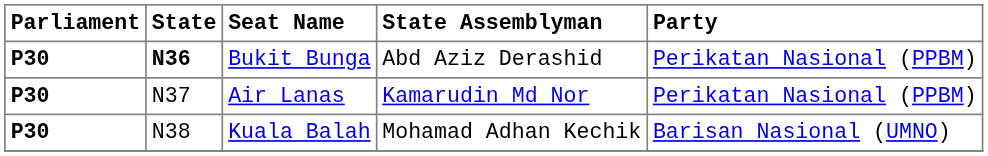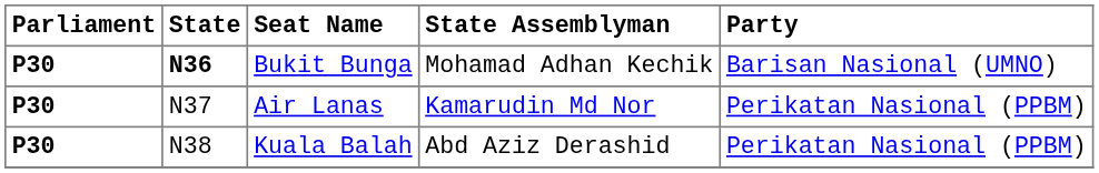 <table class="toccolours sortable" border="1" cellpadding="3" style="border-collapse:collapse; text-align: left;">
 <tr>
 <th align="center">Parliament</th>
 <th>State</th>
 <th>Seat Name</th>
 <th>State Assemblyman</th>
 <th>Party</th>
 </tr>
 <tr>
 <th align="left">P30</th>
 <td><strong>N36</strong></td>
 <td><a href='#'>Bukit Bunga</a></td>
-<td>Abd Aziz Derashid</td>
-<td><a href='#'>Perikatan Nasional</a> (<a href='#'>PPBM</a>)</td>
+<td>Mohamad Adhan Kechik</td>
+<td><a href='#'>Barisan Nasional</a> (<a href='#'>UMNO</a>)</td>
 </tr>
 <tr>
 <th align="left">P30</th>
 <td>N37</td>
 <td><a href='#'>Air Lanas</a></td>
 <td><a href='#'>Kamarudin Md Nor</a></td>
 <td><a href='#'>Perikatan Nasional</a> (<a href='#'>PPBM</a>)</td>
 </tr>
 <tr>
 <th align="left">P30</th>
 <td>N38</td>
 <td><a href='#'>Kuala Balah</a></td>
-<td>Mohamad Adhan Kechik</td>
-<td><a href='#'>Barisan Nasional</a> (<a href='#'>UMNO</a>)</td>
+<td>Abd Aziz Derashid</td>
+<td><a href='#'>Perikatan Nasional</a> (<a href='#'>PPBM</a>)</td>
 </tr>
 <tr>
 </tr>
 </table>
